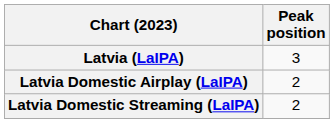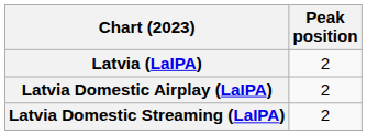 <table class="wikitable sortable plainrowheaders" style="text-align:center">
 <tr>
 <th scope="col">Chart (2023)</th>
 <th scope="col">Peak<br>position</th>
 </tr>
 <tr>
 <th scope="row">Latvia (<a href='#'>LaIPA</a>)</th>
-<td>3</td>
+<td>2</td>
 </tr>
 <tr>
 <th scope="row">Latvia Domestic Airplay (<a href='#'>LaIPA</a>)</th>
 <td>2</td>
 </tr>
 <tr>
 <th scope="row">Latvia Domestic Streaming (<a href='#'>LaIPA</a>)</th>
 <td>2</td>
 </tr>
 <tr>
 </tr>
 </table>
